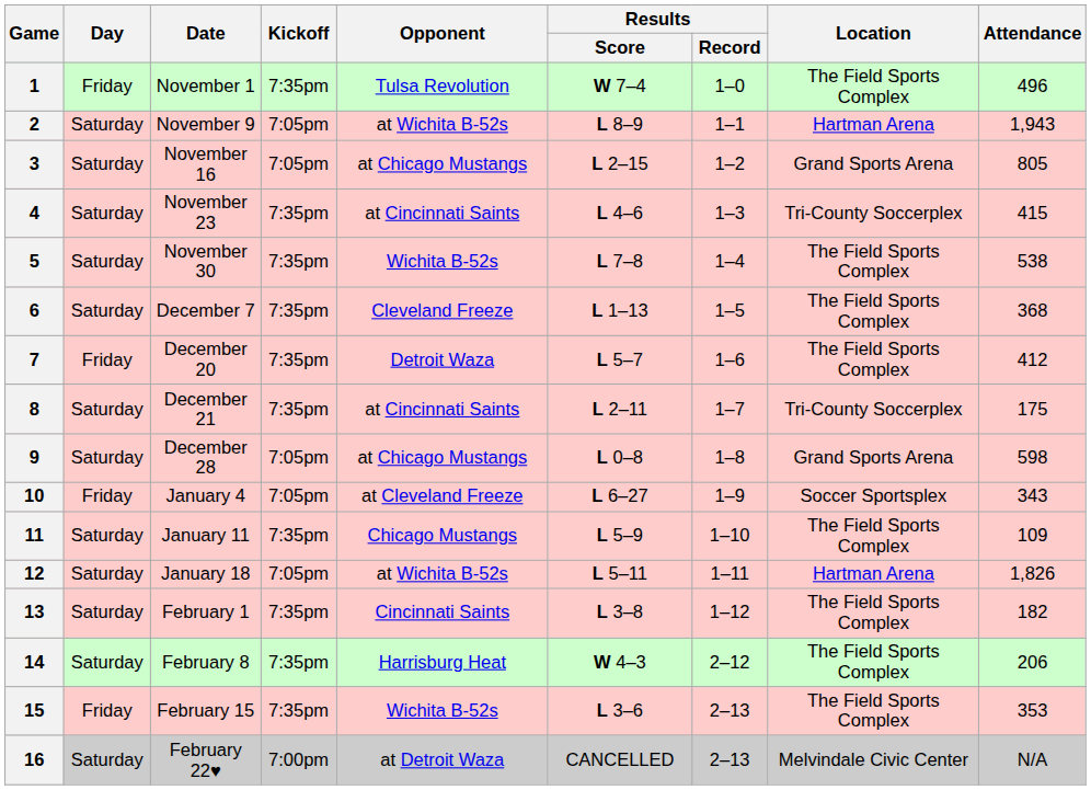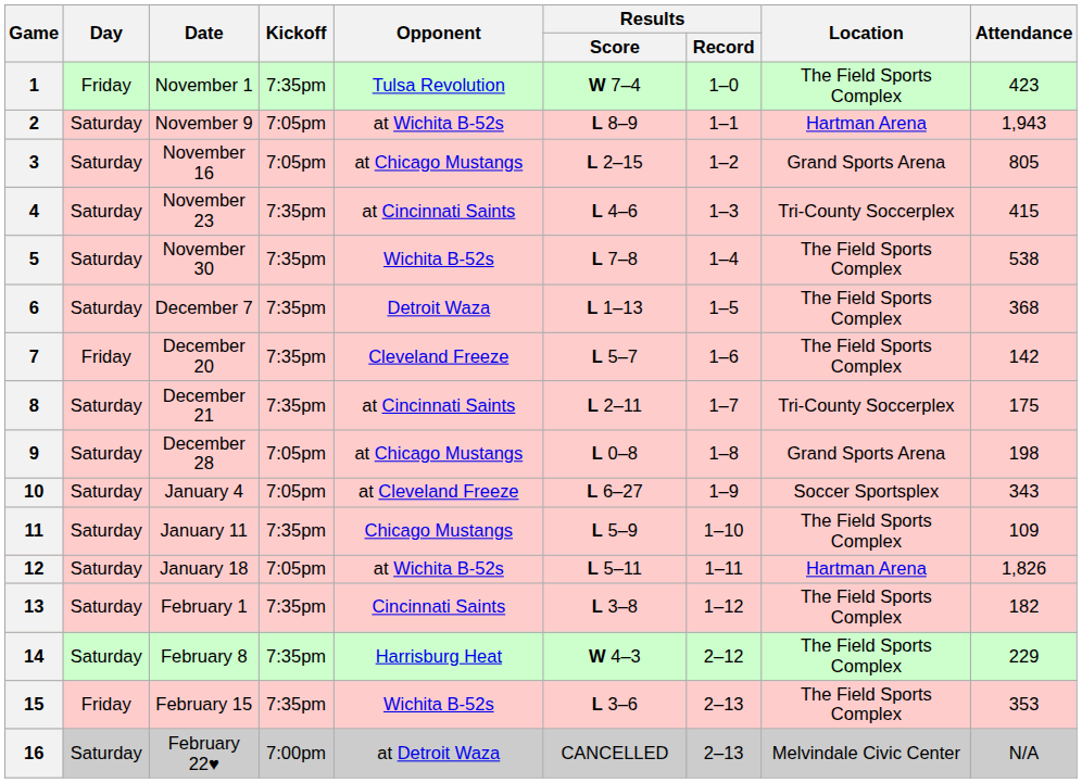 <table class="wikitable">
 <tr>
 <th rowspan="2" width="40">Game</th>
 <th rowspan="2" width="70">Day</th>
 <th rowspan="2" width="90">Date</th>
 <th rowspan="2" width="60">Kickoff</th>
 <th rowspan="2" width="180">Opponent</th>
 <th colspan="2" width="180">Results</th>
 <th rowspan="2" width="180">Location</th>
 <th rowspan="2" width="80">Attendance</th>
 </tr>
 <tr>
 <th width="120">Score</th>
 <th width="60">Record</th>
 </tr>
 <tr align="center" bgcolor="#CCFFCC">
 <th>1</th>
 <td>Friday</td>
 <td>November 1</td>
 <td>7:35pm</td>
 <td><a href='#'>Tulsa Revolution</a></td>
 <td><strong>W</strong> 7–4</td>
 <td>1–0</td>
 <td>The Field Sports Complex</td>
-<td>496</td>
+<td>423</td>
 </tr>
 <tr align="center" bgcolor="#FFCCCC">
 <th>2</th>
 <td>Saturday</td>
 <td>November 9</td>
 <td>7:05pm</td>
 <td>at <a href='#'>Wichita B-52s</a></td>
 <td><strong>L</strong> 8–9</td>
 <td>1–1</td>
 <td><a href='#'>Hartman Arena</a></td>
 <td>1,943</td>
 </tr>
 <tr align="center" bgcolor="#FFCCCC">
 <th>3</th>
 <td>Saturday</td>
 <td>November 16</td>
 <td>7:05pm</td>
 <td>at <a href='#'>Chicago Mustangs</a></td>
 <td><strong>L</strong> 2–15</td>
 <td>1–2</td>
 <td>Grand Sports Arena</td>
 <td>805</td>
 </tr>
 <tr align="center" bgcolor="#FFCCCC">
 <th>4</th>
 <td>Saturday</td>
 <td>November 23</td>
 <td>7:35pm</td>
 <td>at <a href='#'>Cincinnati Saints</a></td>
 <td><strong>L</strong> 4–6</td>
 <td>1–3</td>
 <td>Tri-County Soccerplex</td>
 <td>415</td>
 </tr>
 <tr align="center" bgcolor="#FFCCCC">
 <th>5</th>
 <td>Saturday</td>
 <td>November 30</td>
 <td>7:35pm</td>
 <td><a href='#'>Wichita B-52s</a></td>
 <td><strong>L</strong> 7–8</td>
 <td>1–4</td>
 <td>The Field Sports Complex</td>
 <td>538</td>
 </tr>
 <tr align="center" bgcolor="#FFCCCC">
 <th>6</th>
 <td>Saturday</td>
 <td>December 7</td>
 <td>7:35pm</td>
-<td><a href='#'>Cleveland Freeze</a></td>
+<td><a href='#'>Detroit Waza</a></td>
 <td><strong>L</strong> 1–13</td>
 <td>1–5</td>
 <td>The Field Sports Complex</td>
 <td>368</td>
 </tr>
 <tr align="center" bgcolor="#FFCCCC">
 <th>7</th>
 <td>Friday</td>
 <td>December 20</td>
 <td>7:35pm</td>
-<td><a href='#'>Detroit Waza</a></td>
+<td><a href='#'>Cleveland Freeze</a></td>
 <td><strong>L</strong> 5–7</td>
 <td>1–6</td>
 <td>The Field Sports Complex</td>
-<td>412</td>
+<td>142</td>
 </tr>
 <tr align="center" bgcolor="#FFCCCC">
 <th>8</th>
 <td>Saturday</td>
 <td>December 21</td>
 <td>7:35pm</td>
 <td>at <a href='#'>Cincinnati Saints</a></td>
 <td><strong>L</strong> 2–11</td>
 <td>1–7</td>
 <td>Tri-County Soccerplex</td>
 <td>175</td>
 </tr>
 <tr align="center" bgcolor="#FFCCCC">
 <th>9</th>
 <td>Saturday</td>
 <td>December 28</td>
 <td>7:05pm</td>
 <td>at <a href='#'>Chicago Mustangs</a></td>
 <td><strong>L</strong> 0–8</td>
 <td>1–8</td>
 <td>Grand Sports Arena</td>
-<td>598</td>
+<td>198</td>
 </tr>
 <tr align="center" bgcolor="#FFCCCC">
 <th>10</th>
-<td>Friday</td>
+<td>Saturday</td>
 <td>January 4</td>
 <td>7:05pm</td>
 <td>at <a href='#'>Cleveland Freeze</a></td>
 <td><strong>L</strong> 6–27</td>
 <td>1–9</td>
 <td>Soccer Sportsplex</td>
 <td>343</td>
 </tr>
 <tr align="center" bgcolor="#FFCCCC">
 <th>11</th>
 <td>Saturday</td>
 <td>January 11</td>
 <td>7:35pm</td>
 <td><a href='#'>Chicago Mustangs</a></td>
 <td><strong>L</strong> 5–9</td>
 <td>1–10</td>
 <td>The Field Sports Complex</td>
 <td>109</td>
 </tr>
 <tr align="center" bgcolor="#FFCCCC">
 <th>12</th>
 <td>Saturday</td>
 <td>January 18</td>
 <td>7:05pm</td>
 <td>at <a href='#'>Wichita B-52s</a></td>
 <td><strong>L</strong> 5–11</td>
 <td>1–11</td>
 <td><a href='#'>Hartman Arena</a></td>
 <td>1,826</td>
 </tr>
 <tr align="center" bgcolor="#FFCCCC">
 <th>13</th>
 <td>Saturday</td>
 <td>February 1</td>
 <td>7:35pm</td>
 <td><a href='#'>Cincinnati Saints</a></td>
 <td><strong>L</strong> 3–8</td>
 <td>1–12</td>
 <td>The Field Sports Complex</td>
 <td>182</td>
 </tr>
 <tr align="center" bgcolor="#CCFFCC">
 <th>14</th>
 <td>Saturday</td>
 <td>February 8</td>
 <td>7:35pm</td>
 <td><a href='#'>Harrisburg Heat</a></td>
 <td><strong>W</strong> 4–3</td>
 <td>2–12</td>
 <td>The Field Sports Complex</td>
-<td>206</td>
+<td>229</td>
 </tr>
 <tr align="center" bgcolor="#FFCCCC">
 <th>15</th>
 <td>Friday</td>
 <td>February 15</td>
 <td>7:35pm</td>
 <td><a href='#'>Wichita B-52s</a></td>
 <td><strong>L</strong> 3–6</td>
 <td>2–13</td>
 <td>The Field Sports Complex</td>
 <td>353</td>
 </tr>
 <tr align="center" bgcolor="#CCCCCC">
 <th>16</th>
 <td>Saturday</td>
 <td>February 22♥</td>
 <td>7:00pm</td>
 <td>at <a href='#'>Detroit Waza</a></td>
 <td>CANCELLED</td>
 <td>2–13</td>
 <td>Melvindale Civic Center</td>
 <td>N/A</td>
 </tr>
 </table>
